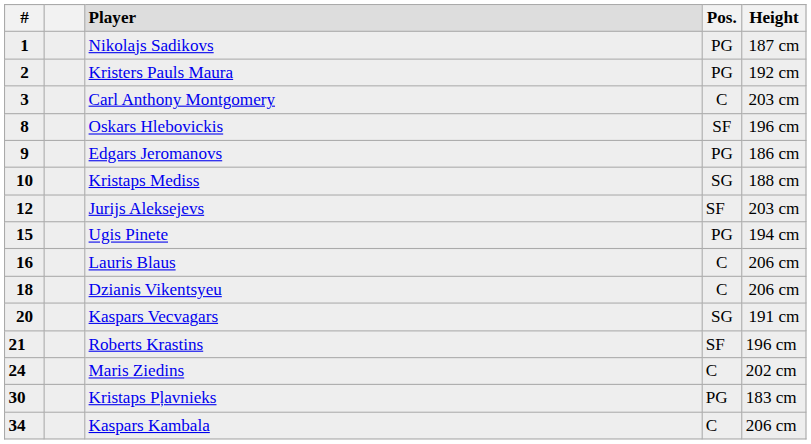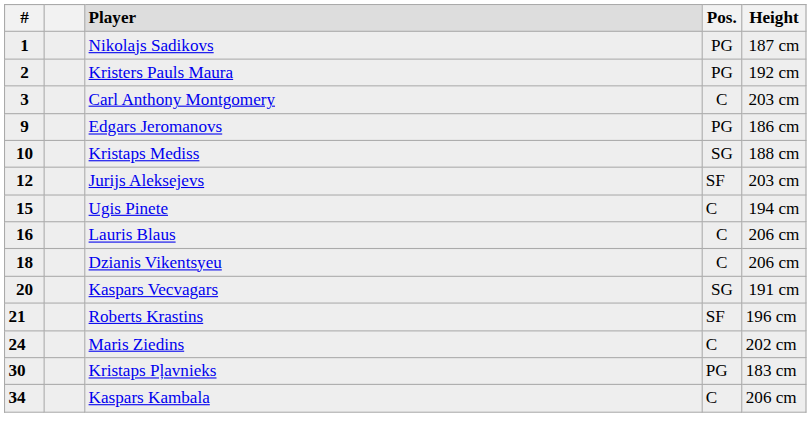 <table class="wikitable" width="750">
 <tr bgcolor="#dddddd">
 <th width=5%>#</th>
 <th width=5%></th>
 <td align=left!!width=35%><strong>Player</strong></td>
 <th width=5%><strong>Pos.</strong></th>
 <th width=8%><strong>Height</strong></th>
 </tr>
 <tr bgcolor="#eeeeee">
 <td align=center><strong>1</strong></td>
 <td align=center></td>
 <td><a href='#'>Nikolajs Sadikovs</a></td>
 <td align=center>PG</td>
 <td align=center>187 cm</td>
 </tr>
 <tr bgcolor="#eeeeee">
 <td align=center><strong>2</strong></td>
 <td align=center></td>
 <td><a href='#'>Kristers Pauls Maura</a></td>
 <td align=center>PG</td>
 <td align=center>192 cm</td>
 </tr>
 <tr bgcolor="#eeeeee">
 <td align="center"><strong>3</strong></td>
 <td align="center"></td>
 <td><a href='#'>Carl Anthony Montgomery</a></td>
 <td align="center">C</td>
 <td align="center">203 cm</td>
 </tr>
 <tr bgcolor="#eeeeee">
-<td align="center"><strong>8</strong></td>
-<td align="center"></td>
-<td><a href='#'>Oskars Hlebovickis</a></td>
-<td align="center">SF</td>
-<td align="center">196 cm</td>
-</tr>
-<tr bgcolor="#eeeeee">
 <td align=center><strong>9</strong></td>
 <td align=center></td>
 <td><a href='#'>Edgars Jeromanovs</a></td>
 <td align=center>PG</td>
 <td align=center>186 cm</td>
 </tr>
 <tr bgcolor="#eeeeee">
 <td align="center"><strong>10</strong></td>
 <td align="center"></td>
 <td><a href='#'>Kristaps Mediss</a></td>
 <td align="center">SG</td>
 <td align="center">188 cm</td>
 </tr>
 <tr bgcolor="#eeeeee">
 <td align="center"><strong>12</strong></td>
 <td align="center"></td>
 <td><a href='#'>Jurijs Aleksejevs</a></td>
 <td>SF</td>
 <td align="center">203 cm</td>
 </tr>
 <tr bgcolor="#eeeeee">
 <td align="center"><strong>15</strong></td>
 <td align="center"></td>
 <td><a href='#'>Ugis Pinete</a></td>
-<td align="center">PG</td>
+<td>C</td>
 <td align="center">194 cm</td>
 </tr>
 <tr bgcolor="#eeeeee">
 <td align="center"><strong>16</strong></td>
 <td align="center"></td>
 <td><a href='#'>Lauris Blaus</a></td>
 <td align="center">C</td>
 <td align="center">206 cm</td>
 </tr>
 <tr bgcolor="#eeeeee">
 <td align="center"><strong>18</strong></td>
 <td align="center"></td>
 <td><a href='#'>Dzianis Vikentsyeu</a></td>
 <td align="center">C</td>
 <td align="center">206 cm</td>
 </tr>
 <tr bgcolor="#eeeeee">
 <td align="center"><strong>20</strong></td>
 <td align="center"></td>
 <td><a href='#'>Kaspars Vecvagars</a></td>
 <td align="center">SG</td>
 <td align="center">191 cm</td>
 </tr>
 <tr bgcolor="#eeeeee">
 <td><strong>21</strong></td>
 <td></td>
 <td><a href='#'>Roberts Krastins</a></td>
 <td>SF</td>
 <td>196 cm</td>
 </tr>
 <tr bgcolor="#eeeeee">
 <td><strong>24</strong></td>
 <td></td>
 <td><a href='#'>Maris Ziedins</a></td>
 <td>C</td>
 <td>202 cm</td>
 </tr>
 <tr bgcolor="#eeeeee">
 <td><strong>30</strong></td>
 <td></td>
 <td><a href='#'>Kristaps Pļavnieks</a></td>
 <td>PG</td>
 <td>183 cm</td>
 </tr>
 <tr bgcolor="#eeeeee">
 <td><strong>34</strong></td>
 <td></td>
 <td><a href='#'>Kaspars Kambala</a></td>
 <td>C</td>
 <td>206 cm</td>
 </tr>
 </table>
